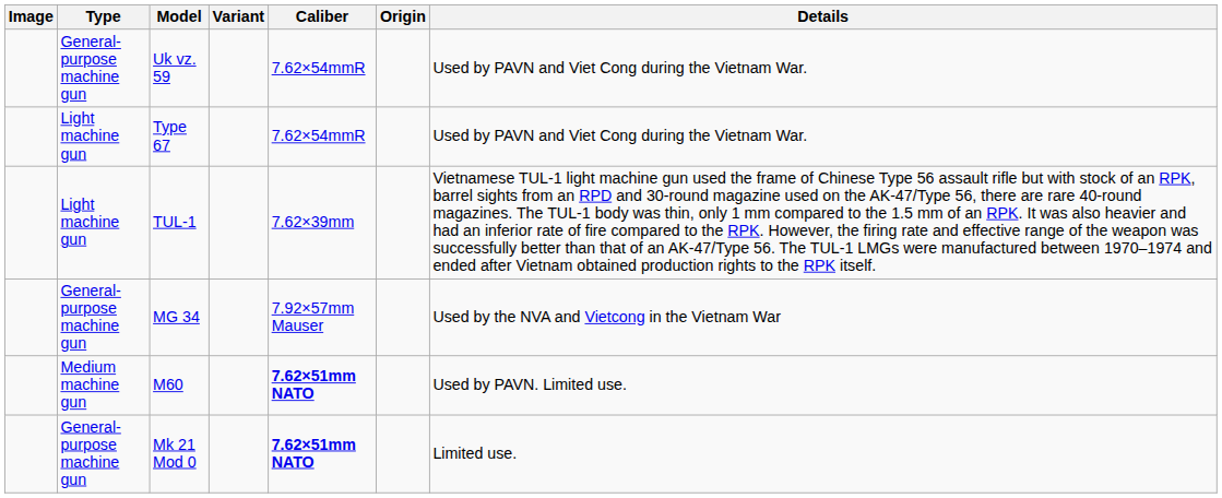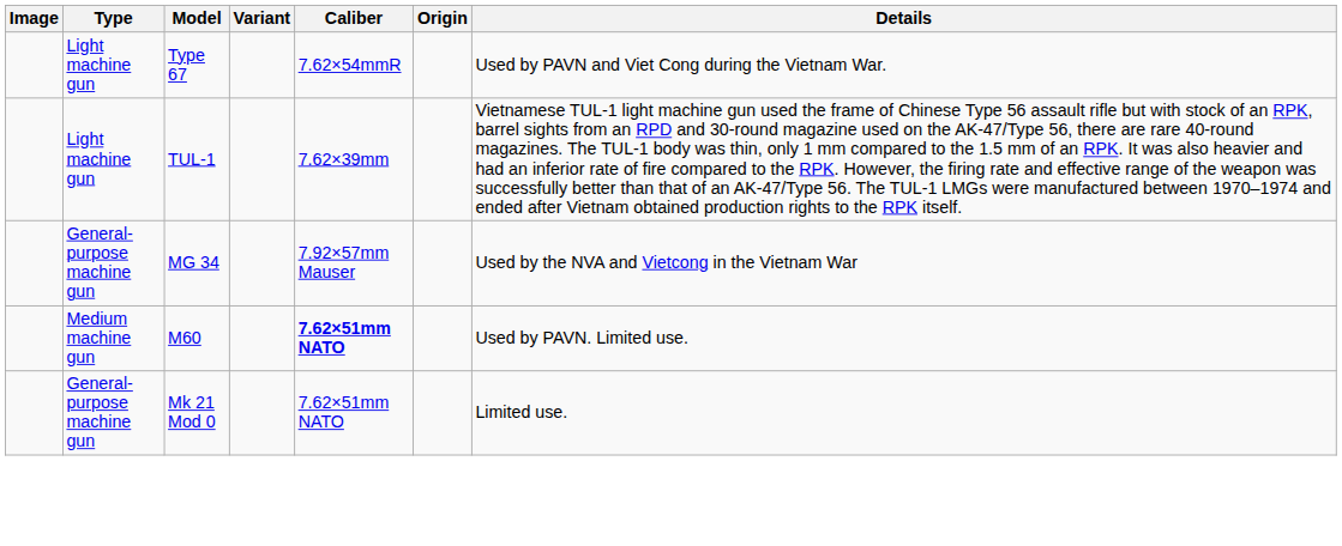 <table class="wikitable">
 <tr>
 <th>Image</th>
 <th>Type</th>
 <th>Model</th>
 <th>Variant</th>
 <th>Caliber</th>
 <th>Origin</th>
 <th>Details</th>
-</tr>
-<tr>
-<td></td>
-<td><a href='#'>General-purpose machine gun</a></td>
-<td><a href='#'>Uk vz. 59</a></td>
-<td></td>
-<td><a href='#'>7.62×54mmR</a></td>
-<td></td>
-<td>Used by PAVN and Viet Cong during the Vietnam War.</td>
 </tr>
 <tr>
 <td></td>
 <td><a href='#'>Light machine gun</a></td>
 <td><a href='#'>Type 67</a></td>
 <td></td>
 <td><a href='#'>7.62×54mmR</a></td>
 <td></td>
 <td>Used by PAVN and Viet Cong during the Vietnam War.</td>
 </tr>
 <tr>
 <td></td>
 <td><a href='#'>Light machine gun</a></td>
 <td><a href='#'>TUL-1</a></td>
 <td></td>
 <td><a href='#'>7.62×39mm</a></td>
 <td></td>
 <td>Vietnamese TUL-1 light machine gun used the frame of Chinese Type 56 assault rifle but with stock of an <a href='#'>RPK</a>, barrel sights from an <a href='#'>RPD</a> and 30-round magazine used on the AK-47/Type 56, there are rare 40-round magazines. The TUL-1 body was thin, only 1 mm compared to the 1.5 mm of an <a href='#'>RPK</a>. It was also heavier and had an inferior rate of fire compared to the <a href='#'>RPK</a>. However, the firing rate and effective range of the weapon was successfully better than that of an AK-47/Type 56. The TUL-1 LMGs were manufactured between 1970–1974 and ended after Vietnam obtained production rights to the <a href='#'>RPK</a> itself.</td>
 </tr>
 <tr>
 <td></td>
 <td><a href='#'>General-purpose machine gun</a></td>
 <td><a href='#'>MG 34</a></td>
 <td></td>
 <td><a href='#'>7.92×57mm Mauser</a></td>
 <td></td>
 <td>Used by the NVA and <a href='#'>Vietcong</a> in the Vietnam War</td>
 </tr>
 <tr>
 <td></td>
 <td><a href='#'>Medium machine gun</a></td>
 <td><a href='#'>M60</a></td>
 <td></td>
 <td><strong><a href='#'>7.62×51mm NATO</a></strong></td>
 <td></td>
 <td>Used by PAVN. Limited use.</td>
 </tr>
 <tr>
 <td></td>
 <td><a href='#'>General-purpose machine gun</a></td>
 <td><a href='#'>Mk 21 Mod 0</a></td>
 <td></td>
-<td><strong><a href='#'>7.62×51mm NATO</a></strong></td>
+<td><a href='#'>7.62×51mm NATO</a></td>
 <td></td>
 <td>Limited use.</td>
 </tr>
 </table>
